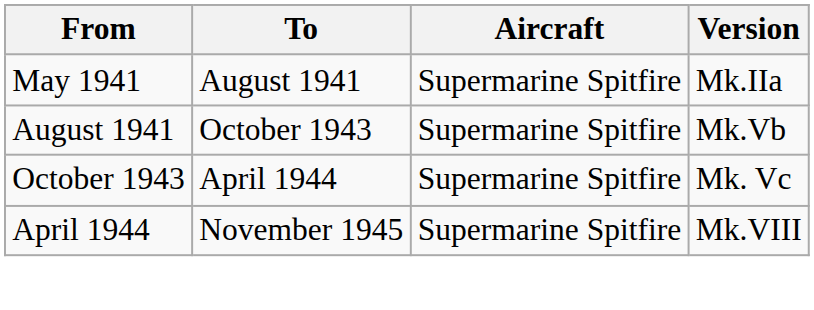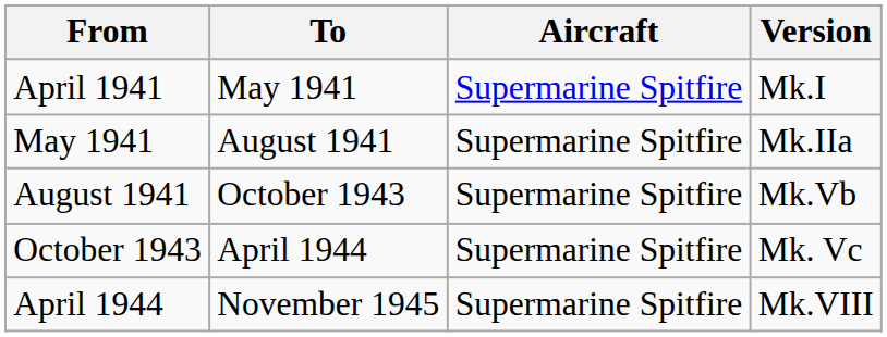 <table class="wikitable">
 <tr>
 <th>From</th>
 <th>To</th>
 <th>Aircraft</th>
 <th>Version</th>
+</tr>
+<tr>
+<td>April 1941</td>
+<td>May 1941</td>
+<td><a href='#'>Supermarine Spitfire</a></td>
+<td>Mk.I</td>
 </tr>
 <tr>
 <td>May 1941</td>
 <td>August 1941</td>
 <td>Supermarine Spitfire</td>
 <td>Mk.IIa</td>
 </tr>
 <tr>
 <td>August 1941</td>
 <td>October 1943</td>
 <td>Supermarine Spitfire</td>
 <td>Mk.Vb</td>
 </tr>
 <tr>
 <td>October 1943</td>
 <td>April 1944</td>
 <td>Supermarine Spitfire</td>
 <td>Mk. Vc</td>
 </tr>
 <tr>
 <td>April 1944</td>
 <td>November 1945</td>
 <td>Supermarine Spitfire</td>
 <td>Mk.VIII</td>
 </tr>
 </table>
